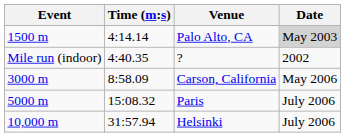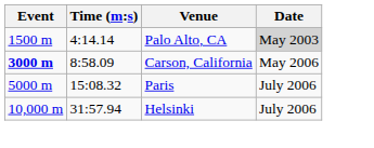 <table class="wikitable">
 <tr>
 <th>Event</th>
 <th>Time (<a href='#'>m</a>:<a href='#'>s</a>)</th>
 <th>Venue</th>
 <th>Date</th>
 </tr>
 <tr>
 <td><a href='#'>1500 m</a></td>
 <td>4:14.14</td>
 <td><a href='#'>Palo Alto, CA</a></td>
 <td style="background: lightgrey;">May 2003</td>
 </tr>
 <tr>
-<td><a href='#'>Mile run</a> (indoor)</td>
-<td>4:40.35</td>
-<td>?</td>
-<td>2002</td>
-</tr>
-<tr>
-<td><a href='#'>3000 m</a></td>
+<td><strong><a href='#'>3000 m</a></strong></td>
 <td>8:58.09</td>
 <td><a href='#'>Carson, California</a></td>
 <td>May 2006</td>
 </tr>
 <tr>
 <td><a href='#'>5000 m</a></td>
 <td>15:08.32</td>
 <td><a href='#'>Paris</a></td>
 <td>July 2006</td>
 </tr>
 <tr>
 <td><a href='#'>10,000 m</a></td>
 <td>31:57.94</td>
 <td><a href='#'>Helsinki</a></td>
 <td>July 2006</td>
 </tr>
 </table>
